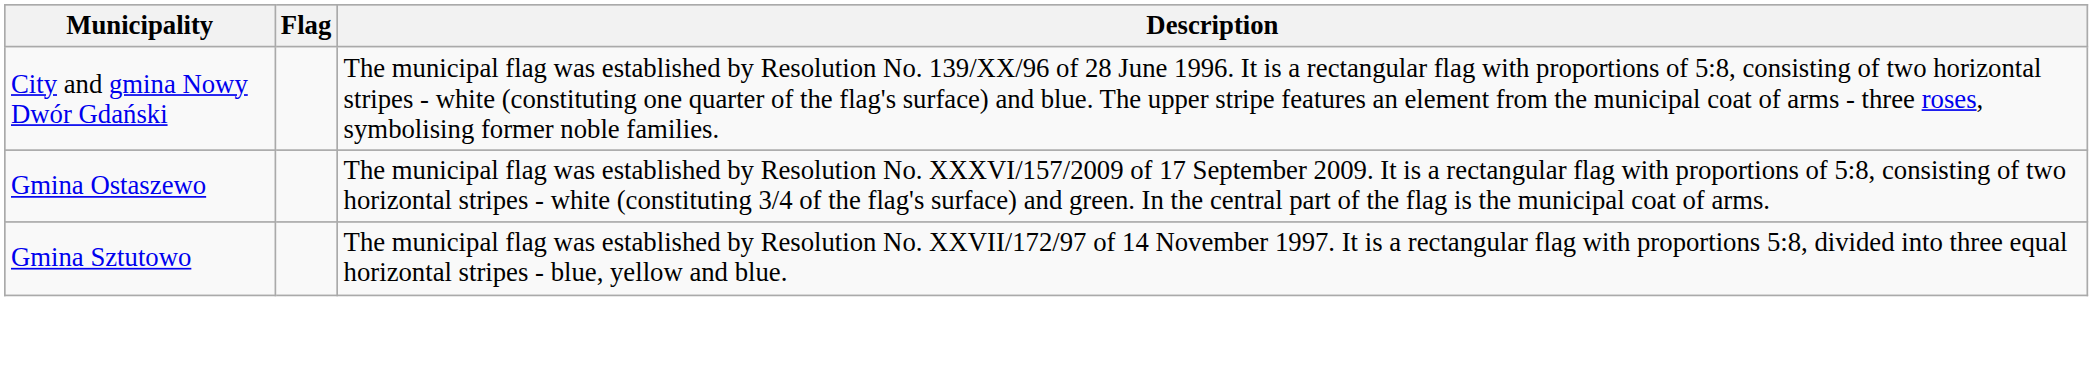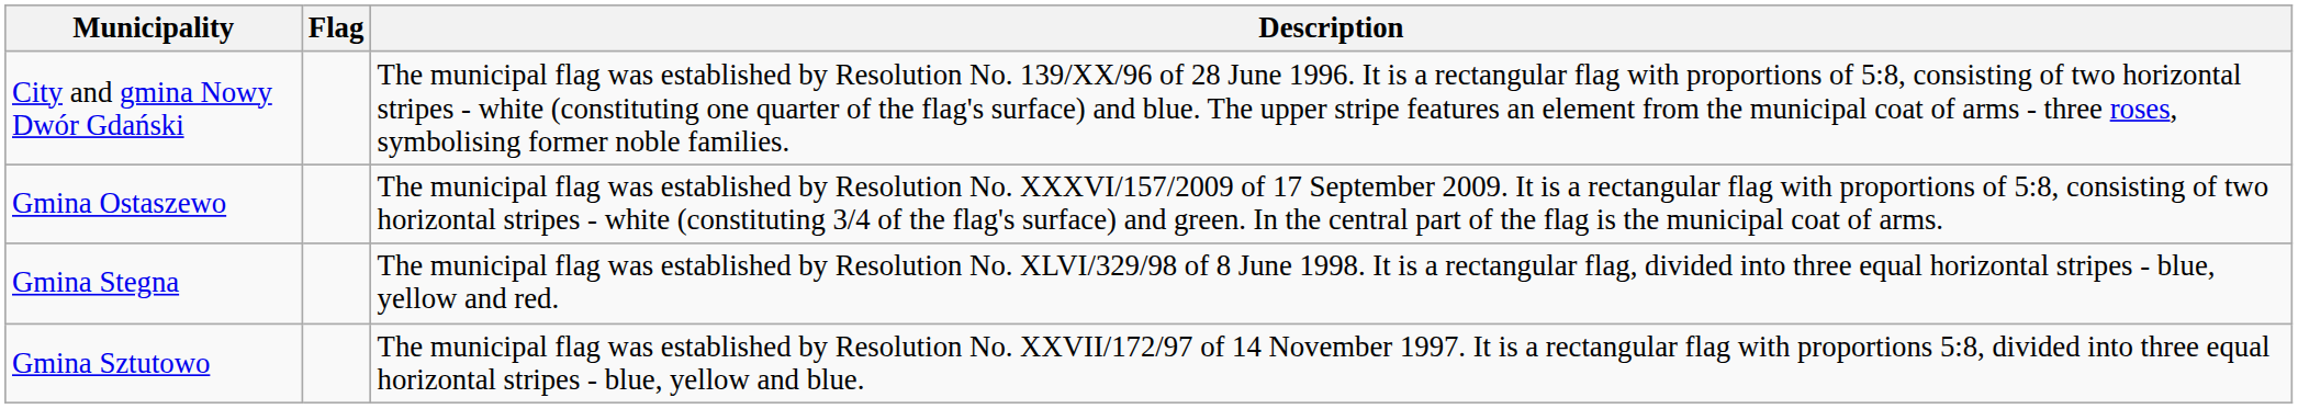 <table class="wikitable">
 <tr>
 <th>Municipality</th>
 <th>Flag</th>
 <th>Description</th>
 </tr>
 <tr>
 <td><a href='#'>City</a> and <a href='#'>gmina Nowy Dwór Gdański</a></td>
 <td></td>
 <td>The municipal flag was established by Resolution No. 139/XX/96 of 28 June 1996. It is a rectangular flag with proportions of 5:8, consisting of two horizontal stripes - white (constituting one quarter of the flag's surface) and blue. The upper stripe features an element from the municipal coat of arms - three <a href='#'>roses</a>, symbolising former noble families.</td>
 </tr>
 <tr>
 <td><a href='#'>Gmina Ostaszewo</a></td>
 <td></td>
 <td>The municipal flag was established by Resolution No. XXXVI/157/2009 of 17 September 2009. It is a rectangular flag with proportions of 5:8, consisting of two horizontal stripes - white (constituting 3/4 of the flag's surface) and green. In the central part of the flag is the municipal coat of arms.</td>
 </tr>
 <tr>
+<td><a href='#'>Gmina Stegna</a></td>
+<td></td>
+<td>The municipal flag was established by Resolution No. XLVI/329/98 of 8 June 1998. It is a rectangular flag, divided into three equal horizontal stripes - blue, yellow and red.</td>
+</tr>
+<tr>
 <td><a href='#'>Gmina Sztutowo</a></td>
 <td></td>
 <td>The municipal flag was established by Resolution No. XXVII/172/97 of 14 November 1997. It is a rectangular flag with proportions 5:8, divided into three equal horizontal stripes - blue, yellow and blue.</td>
 </tr>
 </table>
